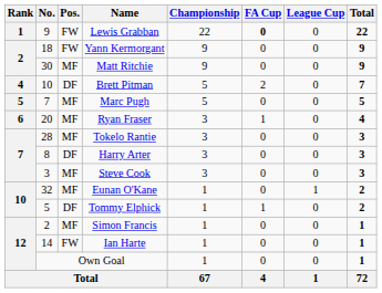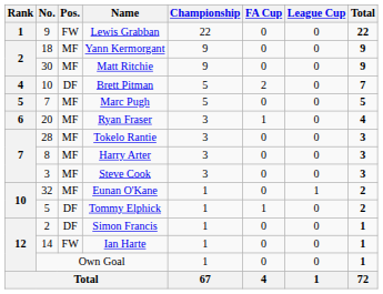 <table class="wikitable" style="text-align: center;">
 <tr>
 <th>Rank</th>
 <th>No.</th>
 <th>Pos.</th>
 <th>Name</th>
 <th><a href='#'>Championship</a></th>
 <th><a href='#'>FA Cup</a></th>
 <th><a href='#'>League Cup</a></th>
 <th>Total</th>
 </tr>
 <tr>
 <th rowspan=1>1</th>
 <td>9</td>
 <td>FW</td>
 <td><a href='#'>Lewis Grabban</a></td>
 <td>22</td>
-<td><strong>0</strong></td>
+<td>0</td>
 <td>0</td>
 <td><strong>22</strong></td>
 </tr>
 <tr>
 <th rowspan=2>2</th>
 <td>18</td>
-<td>FW</td>
+<td>MF</td>
 <td><a href='#'>Yann Kermorgant</a></td>
 <td>9</td>
 <td>0</td>
 <td>0</td>
 <td><strong>9</strong></td>
 </tr>
 <tr>
 <td>30</td>
 <td>MF</td>
 <td><a href='#'>Matt Ritchie</a></td>
 <td>9</td>
 <td>0</td>
 <td>0</td>
 <td><strong>9</strong></td>
 </tr>
 <tr>
 <th rowspan=1>4</th>
 <td>10</td>
 <td>DF</td>
 <td><a href='#'>Brett Pitman</a></td>
 <td>5</td>
 <td>2</td>
 <td>0</td>
 <td><strong>7</strong></td>
 </tr>
 <tr>
 <th rowspan=1>5</th>
 <td>7</td>
 <td>MF</td>
 <td><a href='#'>Marc Pugh</a></td>
 <td>5</td>
 <td>0</td>
 <td>0</td>
 <td><strong>5</strong></td>
 </tr>
 <tr>
 <th rowspan=1>6</th>
 <td>20</td>
 <td>MF</td>
 <td><a href='#'>Ryan Fraser</a></td>
 <td>3</td>
 <td>1</td>
 <td>0</td>
 <td><strong>4</strong></td>
 </tr>
 <tr>
 <th rowspan=3>7</th>
 <td>28</td>
 <td>MF</td>
 <td><a href='#'>Tokelo Rantie</a></td>
 <td>3</td>
 <td>0</td>
 <td>0</td>
 <td><strong>3</strong></td>
 </tr>
 <tr>
 <td>8</td>
-<td>DF</td>
+<td>MF</td>
 <td><a href='#'>Harry Arter</a></td>
 <td>3</td>
 <td>0</td>
 <td>0</td>
 <td><strong>3</strong></td>
 </tr>
 <tr>
 <td>3</td>
 <td>MF</td>
 <td><a href='#'>Steve Cook</a></td>
 <td>3</td>
 <td>0</td>
 <td>0</td>
 <td><strong>3</strong></td>
 </tr>
 <tr>
 <th rowspan=2>10</th>
 <td>32</td>
 <td>MF</td>
 <td><a href='#'>Eunan O'Kane</a></td>
 <td>1</td>
 <td>0</td>
 <td>1</td>
 <td><strong>2</strong></td>
 </tr>
 <tr>
 <td>5</td>
 <td>DF</td>
 <td><a href='#'>Tommy Elphick</a></td>
 <td>1</td>
 <td>1</td>
 <td>0</td>
 <td><strong>2</strong></td>
 </tr>
 <tr>
 <th rowspan=3>12</th>
 <td>2</td>
-<td>MF</td>
+<td>DF</td>
 <td><a href='#'>Simon Francis</a></td>
 <td>1</td>
 <td>0</td>
 <td>0</td>
 <td><strong>1</strong></td>
 </tr>
 <tr>
 <td>14</td>
 <td>FW</td>
 <td><a href='#'>Ian Harte</a></td>
 <td>1</td>
 <td>0</td>
 <td>0</td>
 <td><strong>1</strong></td>
 </tr>
 <tr>
 <td colspan=3>Own Goal</td>
 <td>1</td>
 <td>0</td>
 <td>0</td>
 <td><strong>1</strong></td>
 </tr>
 <tr>
 <th colspan=4>Total</th>
 <th>67</th>
 <th>4</th>
 <th>1</th>
 <th>72</th>
 </tr>
 </table>
